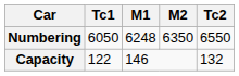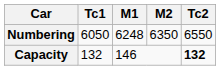 <table class="wikitable">
 <tr>
 <th>Car</th>
 <th>Tc1</th>
 <th>M1</th>
 <th>M2</th>
 <th>Tc2</th>
 </tr>
 <tr>
 <th>Numbering</th>
 <td>6050</td>
 <td>6248</td>
 <td>6350</td>
 <td>6550</td>
 </tr>
 <tr>
 <th>Capacity</th>
-<td>122</td>
+<td>132</td>
 <td colspan="2">146</td>
-<td>132</td>
+<td><strong>132</strong></td>
 </tr>
 </table>
